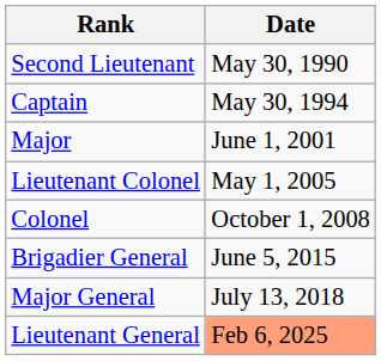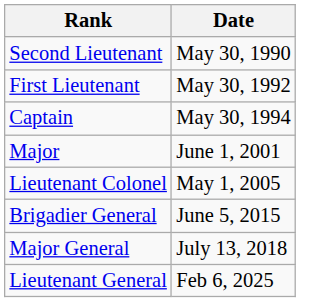 <table class="wikitable">
 <tr>
 <th>Rank</th>
 <th>Date</th>
 </tr>
 <tr>
 <td> <a href='#'>Second Lieutenant</a></td>
 <td>May 30, 1990</td>
+</tr>
+<tr>
+<td> <a href='#'>First Lieutenant</a></td>
+<td>May 30, 1992</td>
 </tr>
 <tr>
 <td> <a href='#'>Captain</a></td>
 <td>May 30, 1994</td>
 </tr>
 <tr>
 <td> <a href='#'>Major</a></td>
 <td>June 1, 2001</td>
 </tr>
 <tr>
 <td> <a href='#'>Lieutenant Colonel</a></td>
 <td>May 1, 2005</td>
 </tr>
 <tr>
-<td> <a href='#'>Colonel</a></td>
-<td>October 1, 2008</td>
-</tr>
-<tr>
 <td> <a href='#'>Brigadier General</a></td>
 <td>June 5, 2015</td>
 </tr>
 <tr>
 <td> <a href='#'>Major General</a></td>
 <td>July 13, 2018</td>
 </tr>
 <tr>
 <td> <a href='#'>Lieutenant General</a></td>
-<td style="background: lightsalmon;">Feb 6, 2025</td>
+<td>Feb 6, 2025</td>
 </tr>
 </table>
